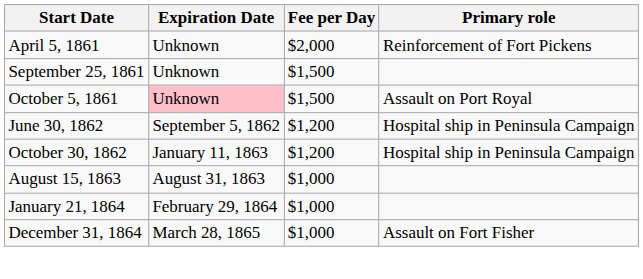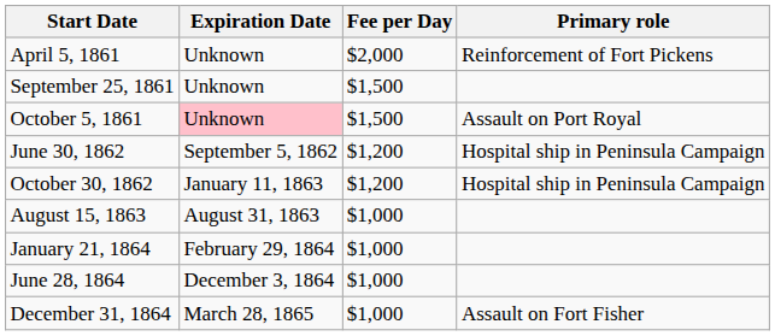 <table class="wikitable">
 <tr>
 <th>Start Date</th>
 <th>Expiration Date</th>
 <th>Fee per Day</th>
 <th>Primary role</th>
 </tr>
 <tr>
 <td>April 5, 1861</td>
 <td>Unknown</td>
 <td>$2,000</td>
 <td>Reinforcement of Fort Pickens</td>
 </tr>
 <tr>
 <td>September 25, 1861</td>
 <td>Unknown</td>
 <td>$1,500</td>
 <td></td>
 </tr>
 <tr>
 <td>October 5, 1861</td>
 <td style="background: pink;">Unknown</td>
 <td>$1,500</td>
 <td>Assault on Port Royal</td>
 </tr>
 <tr>
 <td>June 30, 1862</td>
 <td>September 5, 1862</td>
 <td>$1,200</td>
 <td>Hospital ship in Peninsula Campaign</td>
 </tr>
 <tr>
 <td>October 30, 1862</td>
 <td>January 11, 1863</td>
 <td>$1,200</td>
 <td>Hospital ship in Peninsula Campaign</td>
 </tr>
 <tr>
 <td>August 15, 1863</td>
 <td>August 31, 1863</td>
 <td>$1,000</td>
 <td></td>
 </tr>
 <tr>
 <td>January 21, 1864</td>
 <td>February 29, 1864</td>
 <td>$1,000</td>
 <td></td>
 </tr>
 <tr>
+<td>June 28, 1864</td>
+<td>December 3, 1864</td>
+<td>$1,000</td>
+<td></td>
+</tr>
+<tr>
 <td>December 31, 1864</td>
 <td>March 28, 1865</td>
 <td>$1,000</td>
 <td>Assault on Fort Fisher</td>
 </tr>
 </table>
